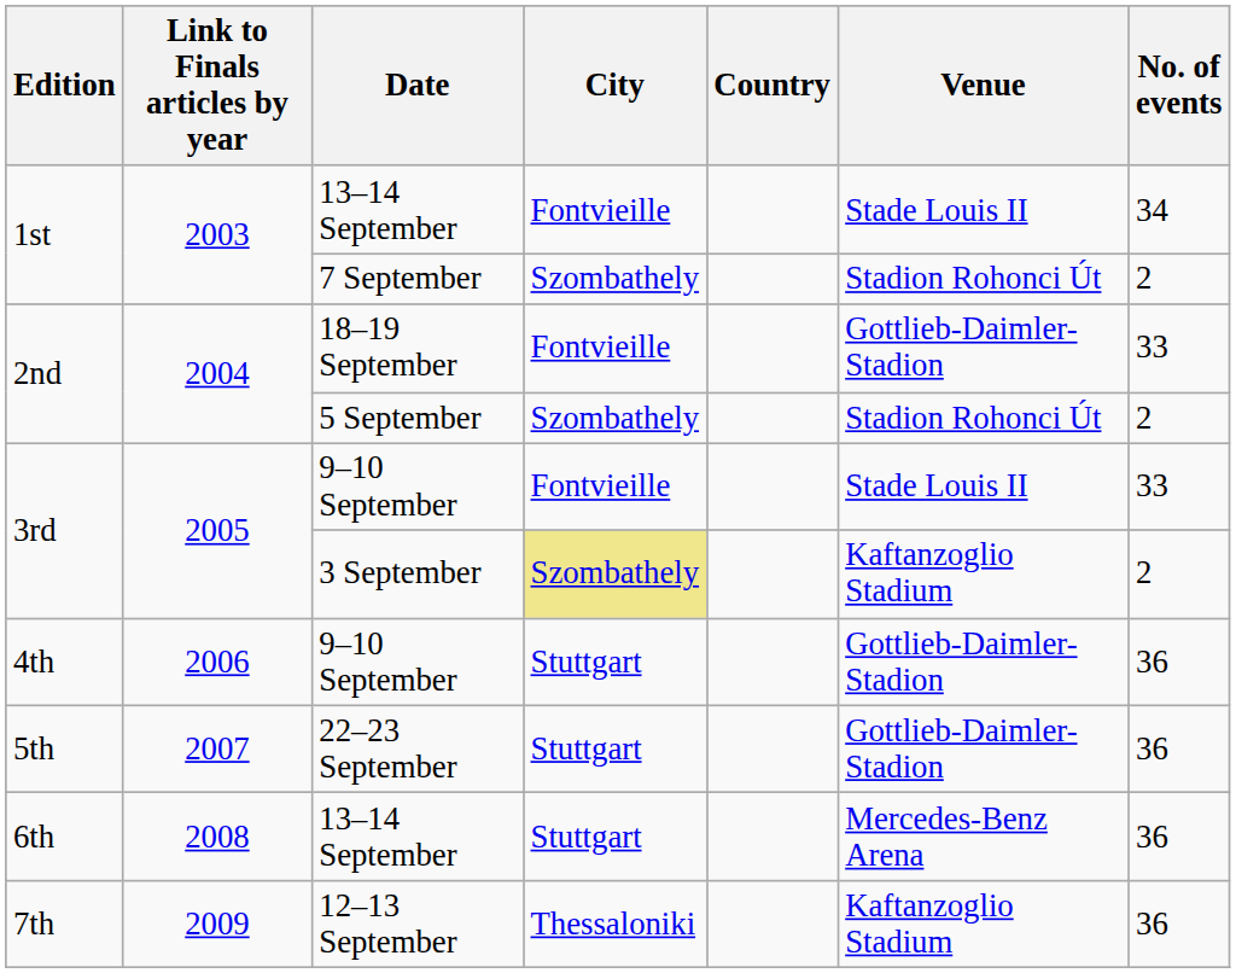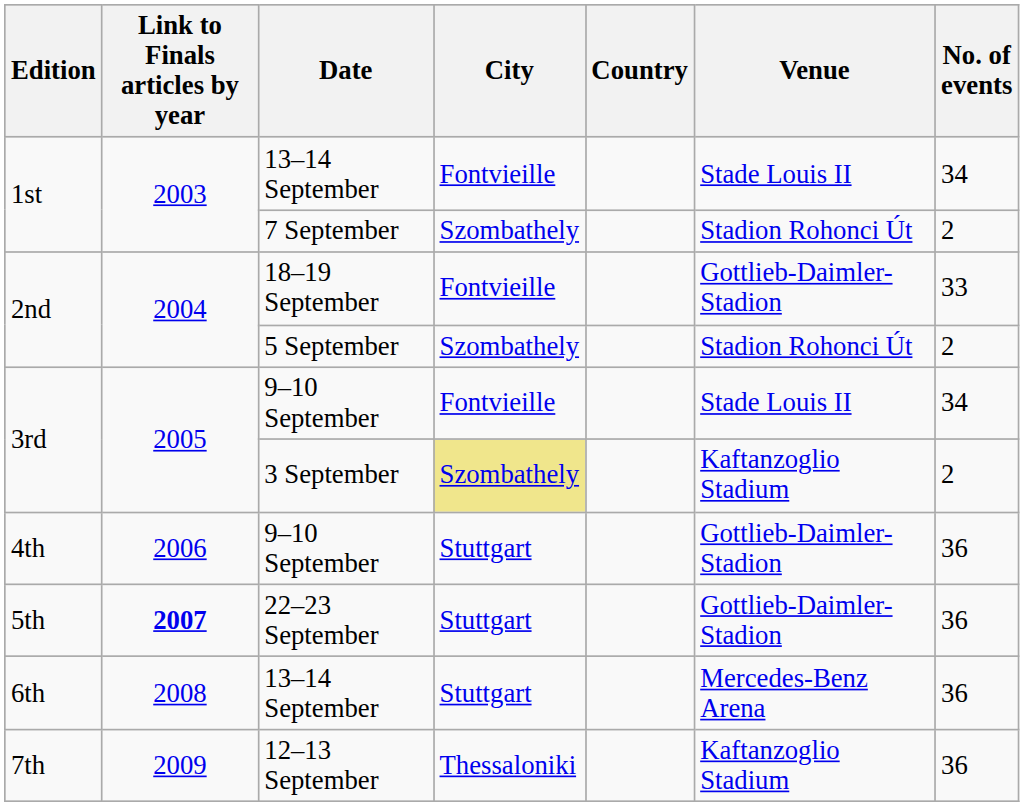 <table class="wikitable">
 <tr>
 <th>Edition</th>
 <th>Link to Finals<br>articles by year</th>
 <th>Date</th>
 <th>City</th>
 <th>Country</th>
 <th>Venue</th>
 <th>No. of <br>events</th>
 </tr>
 <tr>
 <td rowspan=2>1st</td>
 <td rowspan=2 align=center><a href='#'>2003</a></td>
 <td>13–14 September</td>
 <td><a href='#'>Fontvieille</a></td>
 <td></td>
 <td><a href='#'>Stade Louis II</a></td>
 <td>34</td>
 </tr>
 <tr>
 <td>7 September</td>
 <td><a href='#'>Szombathely</a></td>
 <td></td>
 <td><a href='#'>Stadion Rohonci Út</a></td>
 <td>2</td>
 </tr>
 <tr>
 <td rowspan=2>2nd</td>
 <td rowspan=2 align=center><a href='#'>2004</a></td>
 <td>18–19 September</td>
 <td><a href='#'>Fontvieille</a></td>
 <td></td>
 <td><a href='#'>Gottlieb-Daimler-Stadion</a></td>
 <td>33</td>
 </tr>
 <tr>
 <td>5 September</td>
 <td><a href='#'>Szombathely</a></td>
 <td></td>
 <td><a href='#'>Stadion Rohonci Út</a></td>
 <td>2</td>
 </tr>
 <tr>
 <td rowspan=2>3rd</td>
 <td rowspan=2 align=center><a href='#'>2005</a></td>
 <td>9–10 September</td>
 <td><a href='#'>Fontvieille</a></td>
 <td></td>
 <td><a href='#'>Stade Louis II</a></td>
-<td>33</td>
+<td>34</td>
 </tr>
 <tr>
 <td>3 September</td>
 <td style="background: khaki;"><a href='#'>Szombathely</a></td>
 <td></td>
 <td><a href='#'>Kaftanzoglio Stadium</a></td>
 <td>2</td>
 </tr>
 <tr>
 <td>4th</td>
 <td align=center><a href='#'>2006</a></td>
 <td>9–10 September</td>
 <td><a href='#'>Stuttgart</a></td>
 <td></td>
 <td><a href='#'>Gottlieb-Daimler-Stadion</a></td>
 <td>36</td>
 </tr>
 <tr>
 <td>5th</td>
-<td align=center><a href='#'>2007</a></td>
+<td align=center><strong><a href='#'>2007</a></strong></td>
 <td>22–23 September</td>
 <td><a href='#'>Stuttgart</a></td>
 <td></td>
 <td><a href='#'>Gottlieb-Daimler-Stadion</a></td>
 <td>36</td>
 </tr>
 <tr>
 <td>6th</td>
 <td align=center><a href='#'>2008</a></td>
 <td>13–14 September</td>
 <td><a href='#'>Stuttgart</a></td>
 <td></td>
 <td><a href='#'>Mercedes-Benz Arena</a></td>
 <td>36</td>
 </tr>
 <tr>
 <td>7th</td>
 <td align=center><a href='#'>2009</a></td>
 <td>12–13 September</td>
 <td><a href='#'>Thessaloniki</a></td>
 <td></td>
 <td><a href='#'>Kaftanzoglio Stadium</a></td>
 <td>36</td>
 </tr>
 <tr>
 </tr>
 </table>
